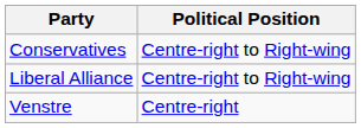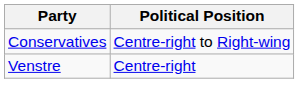 <table class="wikitable mw-collapsible mw-collapsed">
 <tr>
 <th>Party</th>
 <th>Political Position</th>
 </tr>
 <tr>
 <td><a href='#'>Conservatives</a></td>
 <td><a href='#'>Centre-right</a> to <a href='#'>Right-wing</a></td>
 </tr>
 <tr>
-<td><a href='#'>Liberal Alliance</a></td>
-<td><a href='#'>Centre-right</a> to <a href='#'>Right-wing</a></td>
-</tr>
-<tr>
 <td><a href='#'>Venstre</a></td>
 <td><a href='#'>Centre-right</a></td>
 </tr>
 </table>
